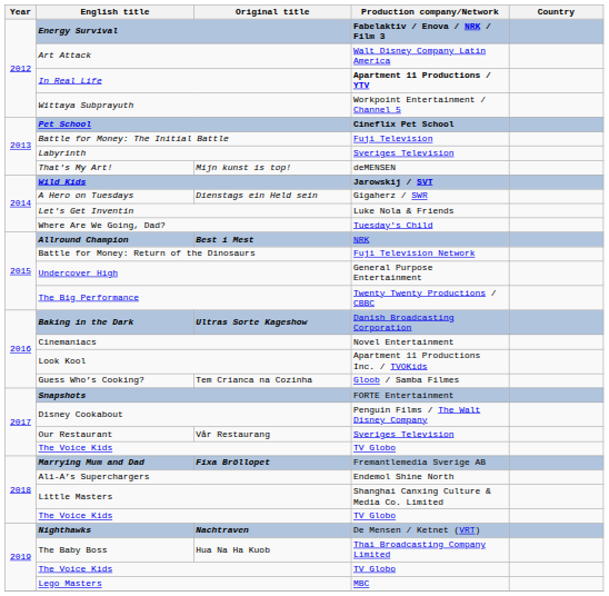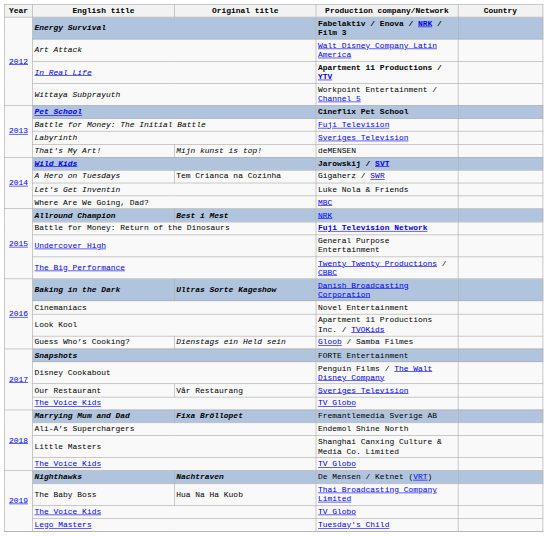 <table class="wikitable" width="100%" border="1" cellpadding="5" cellspacing="0">
 <tr>
 <th width=5%>Year</th>
 <th width=25%>English title</th>
 <th width=25%>Original title</th>
 <th width=25%><strong>Production company/Network</strong></th>
 <th width=15%><strong>Country</strong></th>
 </tr>
 <tr>
 <td rowspan="4" style="text-align:center;"><a href='#'>2012</a><br></td>
 <td colspan="2" style="background:#B0C4DE;"><strong><em>Energy Survival</em></strong></td>
 <td style="background:#B0C4DE;"><strong>Fabelaktiv / Enova / <a href='#'>NRK</a> / Film 3</strong></td>
 <td style="background:#B0C4DE;"><strong></strong></td>
 </tr>
 <tr>
 <td colspan="2"><em>Art Attack</em></td>
 <td><a href='#'>Walt Disney Company Latin America</a></td>
 <td></td>
 </tr>
 <tr>
 <td colspan="2"><em><a href='#'>In Real Life</a></em></td>
 <td><strong>Apartment 11 Productions / <a href='#'>YTV</a></strong></td>
 <td></td>
 </tr>
 <tr>
 <td colspan="2"><em>Wittaya Subprayuth</em></td>
 <td>Workpoint Entertainment / <a href='#'>Channel 5</a></td>
 <td></td>
 </tr>
 <tr>
 <td rowspan="4" style="text-align:center;"><a href='#'>2013</a><br></td>
 <td colspan="2" style="background:#B0C4DE;"><strong><em><a href='#'>Pet School</a></em></strong></td>
 <td style="background:#B0C4DE;"><strong>Cineflix Pet School</strong></td>
 <td style="background:#B0C4DE;"><strong></strong></td>
 </tr>
 <tr>
 <td colspan="2"><em>Battle for Money: The Initial Battle</em></td>
 <td><a href='#'>Fuji Television</a></td>
 <td></td>
 </tr>
 <tr>
 <td colspan="2"><em>Labyrinth</em></td>
 <td><a href='#'>Sveriges Television</a></td>
 <td></td>
 </tr>
 <tr>
 <td><em>That's My Art!</em></td>
 <td><em>Mijn kunst is top!</em></td>
 <td>deMENSEN</td>
 <td></td>
 </tr>
 <tr>
 <td rowspan="4" style="text-align:center;"><a href='#'>2014</a><br></td>
 <td colspan="2" style="background:#B0C4DE;"><strong><em><a href='#'>Wild Kids</a></em></strong></td>
 <td style="background:#B0C4DE;"><strong>Jarowskij / <a href='#'>SVT</a></strong></td>
 <td style="background:#B0C4DE;"><strong></strong></td>
 </tr>
 <tr>
 <td><em>A Hero on Tuesdays</em></td>
-<td><em>Dienstags ein Held sein</em></td>
+<td></em>Tem Crianca na Cozinha<em></td>
 <td>Gigaherz / <a href='#'>SWR</a></td>
 <td></td>
 </tr>
 <tr>
 <td colspan="2"><em>Let's Get Inventin<strong></td>
 <td>Luke Nola & Friends</td>
 <td></td>
 </tr>
 <tr>
 <td colspan="2"></em>Where Are We Going, Dad?<em></td>
-<td><a href='#'>Tuesday's Child</a></td>
+<td><a href='#'>MBC</a></td>
 <td></td>
 </tr>
 <tr>
 <td rowspan="4" style="text-align:center;"><a href='#'>2015</a><br></td>
 <td style="background:#B0C4DE;"><strong><em>Allround Champion</em></strong></td>
 <td style="background:#B0C4DE;"><strong><em>Best i Mest</em></strong></td>
 <td style="background:#B0C4DE;"></strong><a href='#'>NRK</a><strong></td>
 <td style="background:#B0C4DE;"></strong><strong></td>
 </tr>
 <tr>
 <td colspan="2"></em>Battle for Money: Return of the Dinosaurs<em></td>
-<td><a href='#'>Fuji Television Network</a></td>
+<td><strong><a href='#'>Fuji Television Network</a></strong></td>
 <td></td>
 </tr>
 <tr>
 <td colspan="2"></em><a href='#'>Undercover High</a><em></td>
 <td>General Purpose Entertainment</td>
 <td></td>
 </tr>
 <tr>
 <td colspan="2"></em><a href='#'>The Big Performance</a><em></td>
 <td><a href='#'>Twenty Twenty Productions</a> / <a href='#'>CBBC</a></td>
 <td></td>
 </tr>
 <tr>
 <td rowspan="4" style="text-align:center;"><a href='#'>2016</a><br></td>
 <td style="background:#B0C4DE;"><strong><em>Baking in the Dark</em></strong></td>
 <td style="background:#B0C4DE;"><strong><em>Ultras Sorte Kageshow</em></strong></td>
 <td style="background:#B0C4DE;"></strong><a href='#'>Danish Broadcasting Corporation</a><strong></td>
 <td style="background:#B0C4DE;"></strong><strong></td>
 </tr>
 <tr>
 <td colspan="2"></em>Cinemaniacs<em></td>
 <td>Novel Entertainment</td>
 <td></td>
 </tr>
 <tr>
 <td colspan="2"></em>Look Kool<em></td>
 <td>Apartment 11 Productions Inc. / <a href='#'>TVOKids</a></td>
 <td></td>
 </tr>
 <tr>
 <td></em>Guess Who’s Cooking?<em></td>
-<td></em>Tem Crianca na Cozinha<em></td>
+<td><em>Dienstags ein Held sein</em></td>
 <td><a href='#'>Gloob</a> / Samba Filmes</td>
 <td></td>
 </tr>
 <tr>
 <td rowspan="4" style="text-align:center;"><a href='#'>2017</a><br></td>
 <td colspan="2" style="background:#B0C4DE;"><strong><em>Snapshots</em></strong></td>
 <td style="background:#B0C4DE;"></strong>FORTE Entertainment<strong></td>
 <td style="background:#B0C4DE;"></strong><strong></td>
 </tr>
 <tr>
 <td colspan="2"></em>Disney Cookabout<em></td>
 <td>Penguin Films / <a href='#'>The Walt Disney Company</a></td>
 <td></td>
 </tr>
 <tr>
 <td></em>Our Restaurant<em></td>
 <td></em>Vår Restaurang<em></td>
 <td><a href='#'>Sveriges Television</a></td>
 <td></td>
 </tr>
 <tr>
 <td colspan="2"></em><a href='#'>The Voice Kids</a><em></td>
 <td><a href='#'>TV Globo</a></td>
 <td></td>
 </tr>
 <tr>
 <td rowspan="4" style="text-align:center;"><a href='#'>2018</a><br></td>
 <td style="background:#B0C4DE;"><strong><em>Marrying Mum and Dad</em></strong></td>
 <td style="background:#B0C4DE;"><strong><em>Fixa Bröllopet</em></strong></td>
 <td style="background:#B0C4DE;"></strong>Fremantlemedia Sverige AB<strong></td>
 <td style="background:#B0C4DE;"></strong><strong></td>
 </tr>
 <tr>
 <td colspan="2"></em>Ali-A’s Superchargers<em></td>
 <td>Endemol Shine North</td>
 <td></td>
 </tr>
 <tr>
 <td colspan="2"></em>Little Masters<em></td>
 <td>Shanghai Canxing Culture & Media Co. Limited</td>
 <td></td>
 </tr>
 <tr>
 <td colspan="2"></em><a href='#'>The Voice Kids</a><em></td>
 <td><a href='#'>TV Globo</a></td>
 <td></td>
 </tr>
 <tr>
 <td rowspan="4" style="text-align:center;"><a href='#'>2019</a><br></td>
 <td style="background:#B0C4DE;"><strong><em>Nighthawks</em></strong></td>
 <td style="background:#B0C4DE;"><strong><em>Nachtraven</em></strong></td>
 <td style="background:#B0C4DE;"></strong>De Mensen / Ketnet (<a href='#'>VRT</a>)<strong></td>
 <td style="background:#B0C4DE;"></strong><strong></td>
 </tr>
 <tr>
 <td></em>The Baby Boss<em></td>
 <td></em>Hua Na Ha Kuob<em></td>
 <td><a href='#'>Thai Broadcasting Company Limited</a></td>
 <td></td>
 </tr>
 <tr>
 <td colspan="2"></em><a href='#'>The Voice Kids</a><em></td>
 <td><a href='#'>TV Globo</a></td>
 <td></td>
 </tr>
 <tr>
 <td colspan="2"></em><a href='#'>Lego Masters</a><em></td>
-<td><a href='#'>MBC</a></td>
+<td><a href='#'>Tuesday's Child</a></td>
 <td></td>
 </tr>
 <tr>
 </tr>
 </table>
